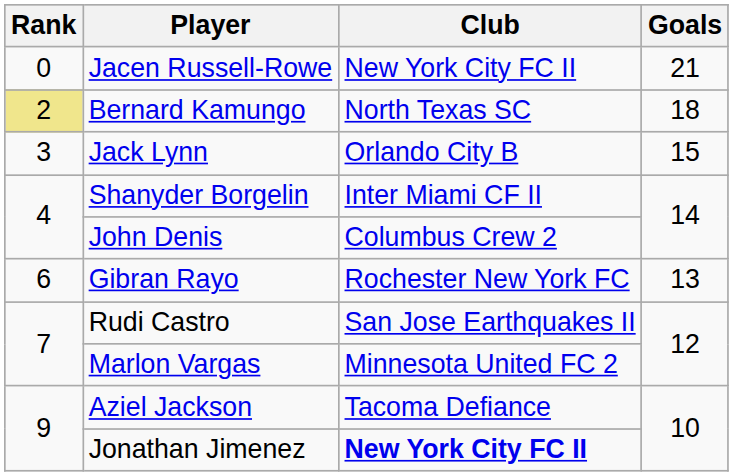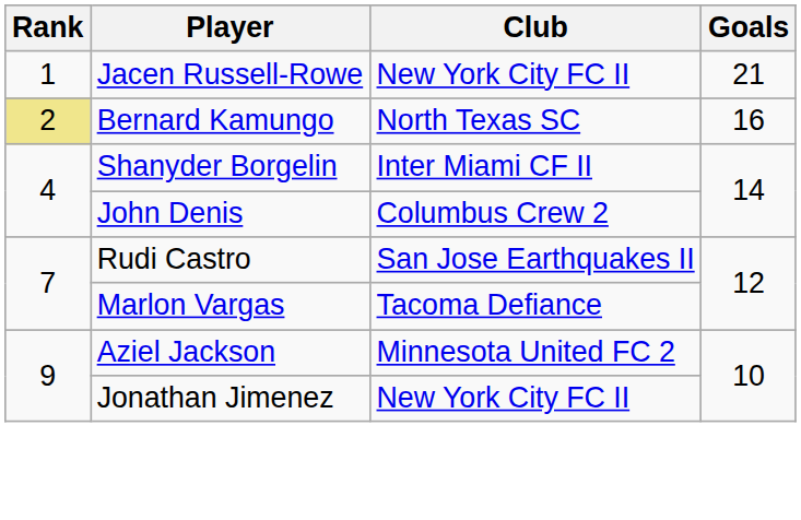 <table class="wikitable" style="text-align:center">
 <tr>
 <th>Rank</th>
 <th>Player</th>
 <th>Club</th>
 <th>Goals</th>
 </tr>
 <tr>
-<td>0</td>
+<td>1</td>
 <td align="left"> <a href='#'>Jacen Russell-Rowe</a></td>
 <td align="left"><a href='#'>New York City FC II</a></td>
 <td>21</td>
 </tr>
 <tr>
 <td style="background: khaki;">2</td>
 <td align="left"> <a href='#'>Bernard Kamungo</a></td>
 <td align="left"><a href='#'>North Texas SC</a></td>
-<td>18</td>
-</tr>
-<tr>
-<td>3</td>
-<td align="left"> <a href='#'>Jack Lynn</a></td>
-<td align="left"><a href='#'>Orlando City B</a></td>
-<td>15</td>
+<td>16</td>
 </tr>
 <tr>
 <td rowspan="2">4</td>
 <td align="left"> <a href='#'>Shanyder Borgelin</a></td>
 <td align="left"><a href='#'>Inter Miami CF II</a></td>
 <td rowspan="2">14</td>
 </tr>
 <tr>
 <td align="left"> <a href='#'>John Denis</a></td>
 <td align="left"><a href='#'>Columbus Crew 2</a></td>
 </tr>
 <tr>
-<td>6</td>
-<td align="left"> <a href='#'>Gibran Rayo</a></td>
-<td align="left"><a href='#'>Rochester New York FC</a></td>
-<td>13</td>
-</tr>
-<tr>
 <td rowspan="2">7</td>
 <td align="left"> Rudi Castro</td>
 <td align="left"><a href='#'>San Jose Earthquakes II</a></td>
 <td rowspan="2">12</td>
 </tr>
 <tr>
 <td align="left"> <a href='#'>Marlon Vargas</a></td>
-<td align="left"><a href='#'>Minnesota United FC 2</a></td>
+<td align="left"><a href='#'>Tacoma Defiance</a></td>
 </tr>
 <tr>
 <td rowspan="2">9</td>
 <td align="left"> <a href='#'>Aziel Jackson</a></td>
-<td align="left"><a href='#'>Tacoma Defiance</a></td>
+<td align="left"><a href='#'>Minnesota United FC 2</a></td>
 <td rowspan="2">10</td>
 </tr>
 <tr>
 <td align="left"> Jonathan Jimenez</td>
-<td align="left"><strong><a href='#'>New York City FC II</a></strong></td>
+<td align="left"><a href='#'>New York City FC II</a></td>
 </tr>
 </table>
